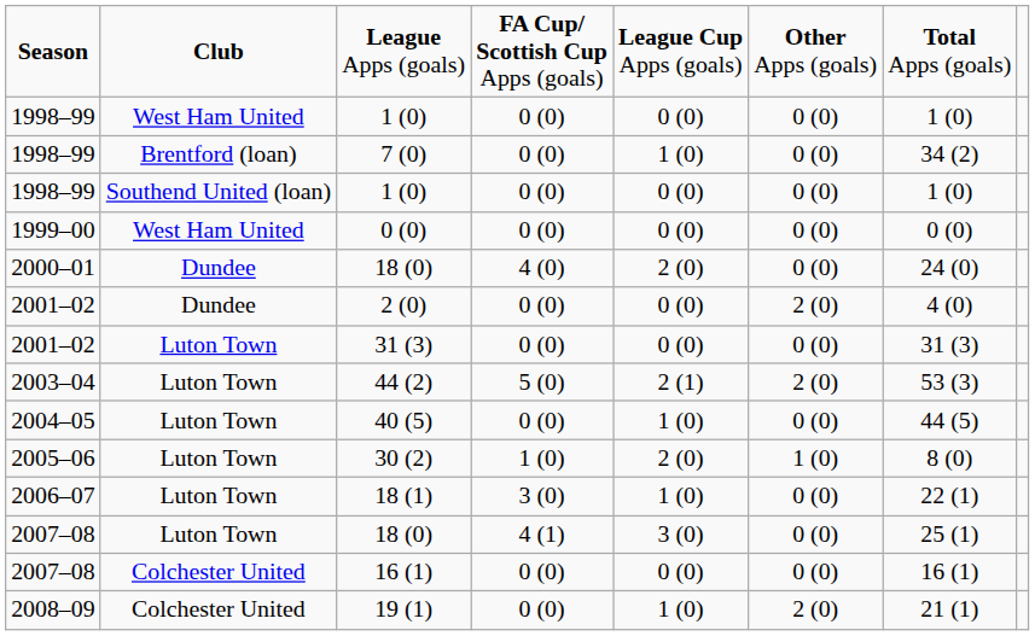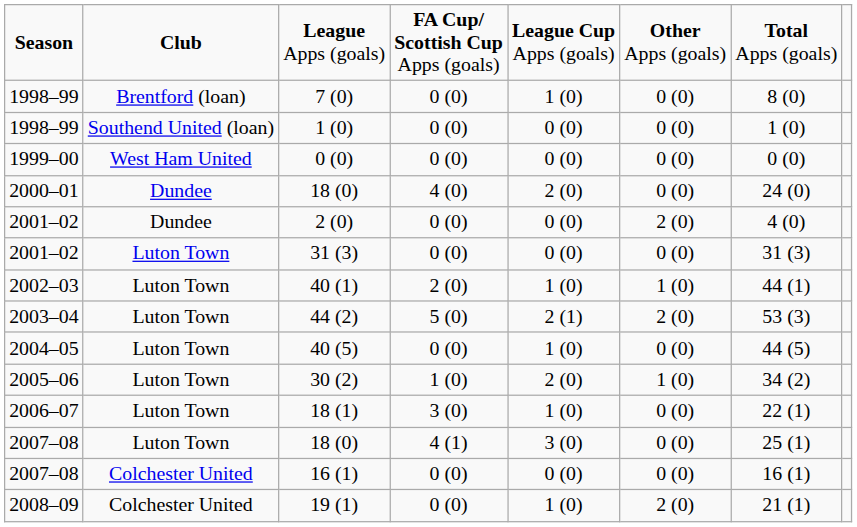 <table class="wikitable" style="text-align: center;">
 <tr>
 <td><strong>Season</strong></td>
 <td><strong>Club</strong></td>
 <td><strong>League</strong><br>Apps (goals)</td>
 <td><strong>FA Cup/</strong><br><strong>Scottish Cup</strong><br>Apps (goals)</td>
 <td><strong>League Cup</strong><br>Apps (goals)</td>
 <td><strong>Other</strong><br>Apps (goals)</td>
 <td><strong>Total</strong><br>Apps (goals)</td>
 <td></td>
 </tr>
 <tr>
 <td>1998–99</td>
-<td><a href='#'>West Ham United</a></td>
-<td>1 (0)</td>
-<td>0 (0)</td>
-<td>0 (0)</td>
-<td>0 (0)</td>
-<td>1 (0)</td>
-<td></td>
-</tr>
-<tr>
-<td>1998–99</td>
 <td><a href='#'>Brentford</a> (loan)</td>
 <td>7 (0)</td>
 <td>0 (0)</td>
 <td>1 (0)</td>
 <td>0 (0)</td>
-<td>34 (2)</td>
+<td>8 (0)</td>
 <td></td>
 </tr>
 <tr>
 <td>1998–99</td>
 <td><a href='#'>Southend United</a> (loan)</td>
 <td>1 (0)</td>
 <td>0 (0)</td>
 <td>0 (0)</td>
 <td>0 (0)</td>
 <td>1 (0)</td>
 <td></td>
 </tr>
 <tr>
 <td>1999–00</td>
 <td><a href='#'>West Ham United</a></td>
 <td>0 (0)</td>
 <td>0 (0)</td>
 <td>0 (0)</td>
 <td>0 (0)</td>
 <td>0 (0)</td>
 <td></td>
 </tr>
 <tr>
 <td>2000–01</td>
 <td><a href='#'>Dundee</a></td>
 <td>18 (0)</td>
 <td>4 (0)</td>
 <td>2 (0)</td>
 <td>0 (0)</td>
 <td>24 (0)</td>
 <td></td>
 </tr>
 <tr>
 <td>2001–02</td>
 <td>Dundee</td>
 <td>2 (0)</td>
 <td>0 (0)</td>
 <td>0 (0)</td>
 <td>2 (0)</td>
 <td>4 (0)</td>
 <td></td>
 </tr>
 <tr>
 <td>2001–02</td>
 <td><a href='#'>Luton Town</a></td>
 <td>31 (3)</td>
 <td>0 (0)</td>
 <td>0 (0)</td>
 <td>0 (0)</td>
 <td>31 (3)</td>
 <td></td>
 </tr>
 <tr>
+<td>2002–03</td>
+<td>Luton Town</td>
+<td>40 (1)</td>
+<td>2 (0)</td>
+<td>1 (0)</td>
+<td>1 (0)</td>
+<td>44 (1)</td>
+<td></td>
+</tr>
+<tr>
 <td>2003–04</td>
 <td>Luton Town</td>
 <td>44 (2)</td>
 <td>5 (0)</td>
 <td>2 (1)</td>
 <td>2 (0)</td>
 <td>53 (3)</td>
 <td></td>
 </tr>
 <tr>
 <td>2004–05</td>
 <td>Luton Town</td>
 <td>40 (5)</td>
 <td>0 (0)</td>
 <td>1 (0)</td>
 <td>0 (0)</td>
 <td>44 (5)</td>
 <td></td>
 </tr>
 <tr>
 <td>2005–06</td>
 <td>Luton Town</td>
 <td>30 (2)</td>
 <td>1 (0)</td>
 <td>2 (0)</td>
 <td>1 (0)</td>
-<td>8 (0)</td>
+<td>34 (2)</td>
 <td></td>
 </tr>
 <tr>
 <td>2006–07</td>
 <td>Luton Town</td>
 <td>18 (1)</td>
 <td>3 (0)</td>
 <td>1 (0)</td>
 <td>0 (0)</td>
 <td>22 (1)</td>
 <td></td>
 </tr>
 <tr>
 <td>2007–08</td>
 <td>Luton Town</td>
 <td>18 (0)</td>
 <td>4 (1)</td>
 <td>3 (0)</td>
 <td>0 (0)</td>
 <td>25 (1)</td>
 <td></td>
 </tr>
 <tr>
 <td>2007–08</td>
 <td><a href='#'>Colchester United</a></td>
 <td>16 (1)</td>
 <td>0 (0)</td>
 <td>0 (0)</td>
 <td>0 (0)</td>
 <td>16 (1)</td>
 <td></td>
 </tr>
 <tr>
 <td>2008–09</td>
 <td>Colchester United</td>
 <td>19 (1)</td>
 <td>0 (0)</td>
 <td>1 (0)</td>
 <td>2 (0)</td>
 <td>21 (1)</td>
 <td></td>
 </tr>
 </table>
